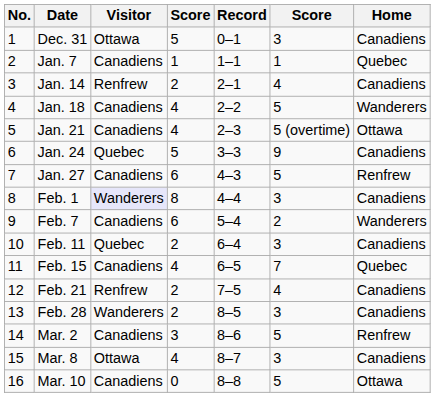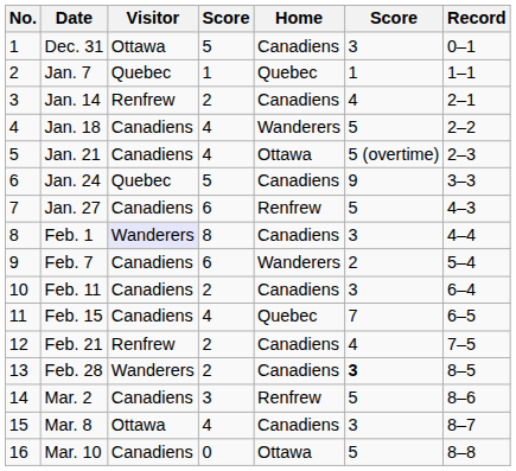 <table class="wikitable">
 <tr>
 <th>No.</th>
 <th>Date</th>
 <th>Visitor</th>
 <th>Score</th>
+<th>Home</th>
+<th>Score</th>
 <th>Record</th>
-<th>Score</th>
-<th>Home</th>
 </tr>
 <tr>
 <td>1</td>
 <td>Dec. 31</td>
 <td>Ottawa</td>
 <td>5</td>
+<td>Canadiens</td>
+<td>3</td>
 <td>0–1</td>
-<td>3</td>
-<td>Canadiens</td>
 </tr>
 <tr>
 <td>2</td>
 <td>Jan. 7</td>
-<td>Canadiens</td>
+<td>Quebec</td>
+<td>1</td>
+<td>Quebec</td>
 <td>1</td>
 <td>1–1</td>
-<td>1</td>
-<td>Quebec</td>
 </tr>
 <tr>
 <td>3</td>
 <td>Jan. 14</td>
 <td>Renfrew</td>
 <td>2</td>
+<td>Canadiens</td>
+<td>4</td>
 <td>2–1</td>
-<td>4</td>
-<td>Canadiens</td>
 </tr>
 <tr>
 <td>4</td>
 <td>Jan. 18</td>
 <td>Canadiens</td>
 <td>4</td>
+<td>Wanderers</td>
+<td>5</td>
 <td>2–2</td>
-<td>5</td>
-<td>Wanderers</td>
 </tr>
 <tr>
 <td>5</td>
 <td>Jan. 21</td>
 <td>Canadiens</td>
 <td>4</td>
+<td>Ottawa</td>
+<td>5 (overtime)</td>
 <td>2–3</td>
-<td>5 (overtime)</td>
-<td>Ottawa</td>
 </tr>
 <tr>
 <td>6</td>
 <td>Jan. 24</td>
 <td>Quebec</td>
 <td>5</td>
+<td>Canadiens</td>
+<td>9</td>
 <td>3–3</td>
-<td>9</td>
-<td>Canadiens</td>
 </tr>
 <tr>
 <td>7</td>
 <td>Jan. 27</td>
 <td>Canadiens</td>
 <td>6</td>
+<td>Renfrew</td>
+<td>5</td>
 <td>4–3</td>
-<td>5</td>
-<td>Renfrew</td>
 </tr>
 <tr>
 <td>8</td>
 <td>Feb. 1</td>
 <td style="background: lavender;">Wanderers</td>
 <td>8</td>
+<td>Canadiens</td>
+<td>3</td>
 <td>4–4</td>
-<td>3</td>
-<td>Canadiens</td>
 </tr>
 <tr>
 <td>9</td>
 <td>Feb. 7</td>
 <td>Canadiens</td>
 <td>6</td>
+<td>Wanderers</td>
+<td>2</td>
 <td>5–4</td>
-<td>2</td>
-<td>Wanderers</td>
 </tr>
 <tr>
 <td>10</td>
 <td>Feb. 11</td>
-<td>Quebec</td>
+<td>Canadiens</td>
 <td>2</td>
+<td>Canadiens</td>
+<td>3</td>
 <td>6–4</td>
-<td>3</td>
-<td>Canadiens</td>
 </tr>
 <tr>
 <td>11</td>
 <td>Feb. 15</td>
 <td>Canadiens</td>
 <td>4</td>
+<td>Quebec</td>
+<td>7</td>
 <td>6–5</td>
-<td>7</td>
-<td>Quebec</td>
 </tr>
 <tr>
 <td>12</td>
 <td>Feb. 21</td>
 <td>Renfrew</td>
 <td>2</td>
+<td>Canadiens</td>
+<td>4</td>
 <td>7–5</td>
-<td>4</td>
-<td>Canadiens</td>
 </tr>
 <tr>
 <td>13</td>
 <td>Feb. 28</td>
 <td>Wanderers</td>
 <td>2</td>
+<td>Canadiens</td>
+<td><strong>3</strong></td>
 <td>8–5</td>
-<td>3</td>
-<td>Canadiens</td>
 </tr>
 <tr>
 <td>14</td>
 <td>Mar.  2</td>
 <td>Canadiens</td>
 <td>3</td>
+<td>Renfrew</td>
+<td>5</td>
 <td>8–6</td>
-<td>5</td>
-<td>Renfrew</td>
 </tr>
 <tr>
 <td>15</td>
 <td>Mar.  8</td>
 <td>Ottawa</td>
 <td>4</td>
+<td>Canadiens</td>
+<td>3</td>
 <td>8–7</td>
-<td>3</td>
-<td>Canadiens</td>
 </tr>
 <tr>
 <td>16</td>
 <td>Mar.  10</td>
 <td>Canadiens</td>
 <td>0</td>
+<td>Ottawa</td>
+<td>5</td>
 <td>8–8</td>
-<td>5</td>
-<td>Ottawa</td>
 </tr>
 </table>
